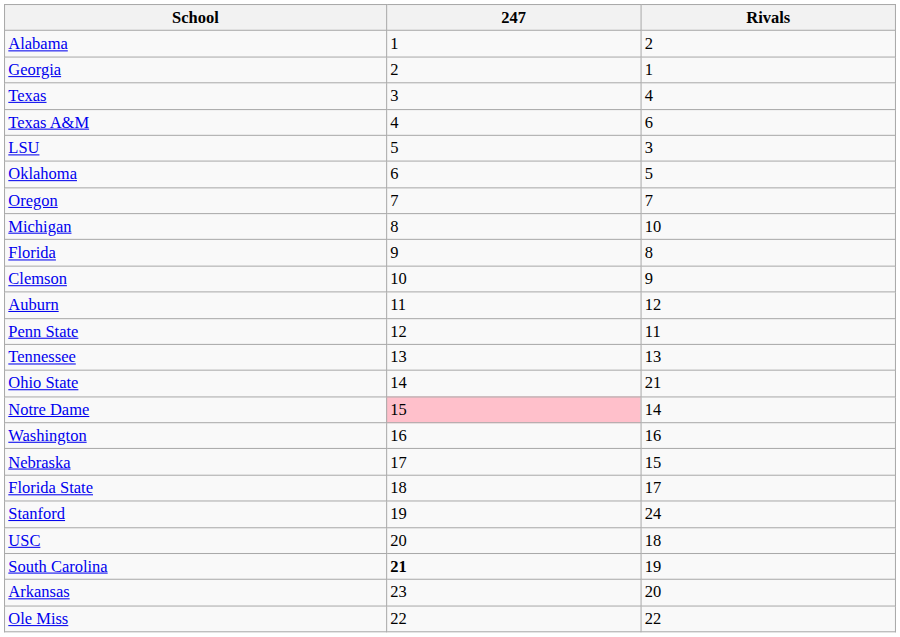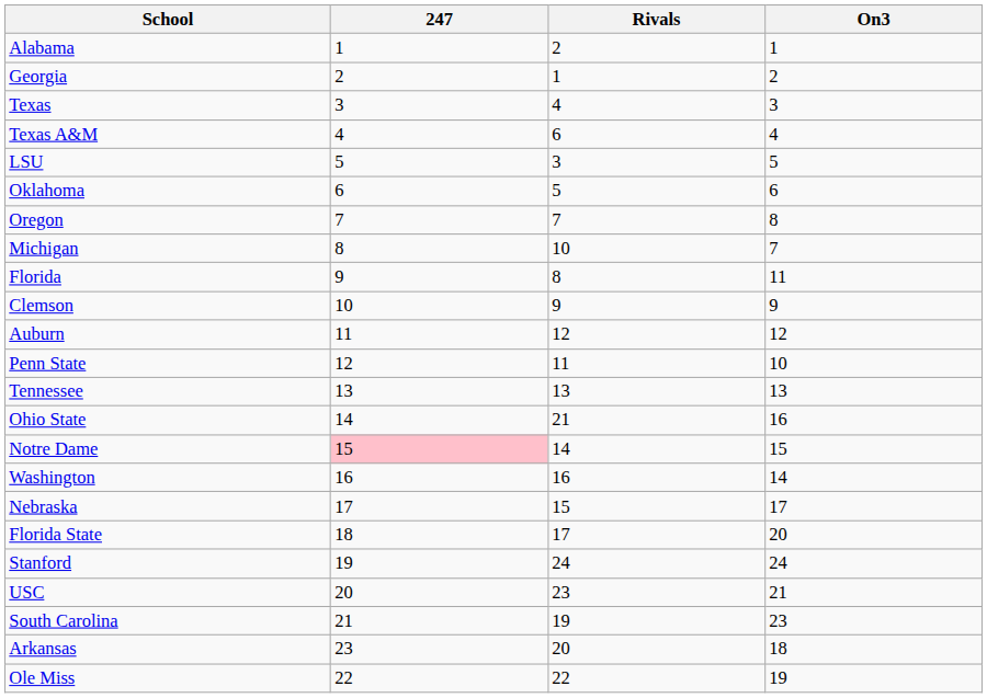 <table class="wikitable sortable">
 <tr>
 <th bgcolor="#DDDDFF" width="12%">School</th>
 <th bgcolor="#DDDDFF" width="8%">247</th>
 <th bgcolor="#DDDDFF" width="8%">Rivals</th>
+<th bgcolor="#DDDDFF" width="8%">On3</th>
 </tr>
 <tr>
 <td><a href='#'>Alabama</a></td>
 <td>1</td>
 <td>2</td>
+<td>1</td>
 </tr>
 <tr>
 <td><a href='#'>Georgia</a></td>
 <td>2</td>
 <td>1</td>
+<td>2</td>
 </tr>
 <tr>
 <td><a href='#'>Texas</a></td>
 <td>3</td>
 <td>4</td>
+<td>3</td>
 </tr>
 <tr>
 <td><a href='#'>Texas A&M</a></td>
 <td>4</td>
 <td>6</td>
+<td>4</td>
 </tr>
 <tr>
 <td><a href='#'>LSU</a></td>
 <td>5</td>
 <td>3</td>
+<td>5</td>
 </tr>
 <tr>
 <td><a href='#'>Oklahoma</a></td>
 <td>6</td>
 <td>5</td>
+<td>6</td>
 </tr>
 <tr>
 <td><a href='#'>Oregon</a></td>
 <td>7</td>
 <td>7</td>
+<td>8</td>
 </tr>
 <tr>
 <td><a href='#'>Michigan</a></td>
 <td>8</td>
 <td>10</td>
+<td>7</td>
 </tr>
 <tr>
 <td><a href='#'>Florida</a></td>
 <td>9</td>
 <td>8</td>
+<td>11</td>
 </tr>
 <tr>
 <td><a href='#'>Clemson</a></td>
 <td>10</td>
+<td>9</td>
 <td>9</td>
 </tr>
 <tr>
 <td><a href='#'>Auburn</a></td>
 <td>11</td>
 <td>12</td>
+<td>12</td>
 </tr>
 <tr>
 <td><a href='#'>Penn State</a></td>
 <td>12</td>
 <td>11</td>
+<td>10</td>
 </tr>
 <tr>
 <td><a href='#'>Tennessee</a></td>
+<td>13</td>
 <td>13</td>
 <td>13</td>
 </tr>
 <tr>
 <td><a href='#'>Ohio State</a></td>
 <td>14</td>
 <td>21</td>
+<td>16</td>
 </tr>
 <tr>
 <td><a href='#'>Notre Dame</a></td>
 <td style="background: pink;">15</td>
 <td>14</td>
+<td>15</td>
 </tr>
 <tr>
 <td><a href='#'>Washington</a></td>
 <td>16</td>
 <td>16</td>
+<td>14</td>
 </tr>
 <tr>
 <td><a href='#'>Nebraska</a></td>
 <td>17</td>
 <td>15</td>
+<td>17</td>
 </tr>
 <tr>
 <td><a href='#'>Florida State</a></td>
 <td>18</td>
 <td>17</td>
+<td>20</td>
 </tr>
 <tr>
 <td><a href='#'>Stanford</a></td>
 <td>19</td>
 <td>24</td>
+<td>24</td>
 </tr>
 <tr>
 <td><a href='#'>USC</a></td>
 <td>20</td>
-<td>18</td>
+<td>23</td>
+<td>21</td>
 </tr>
 <tr>
 <td><a href='#'>South Carolina</a></td>
-<td><strong>21</strong></td>
+<td>21</td>
 <td>19</td>
+<td>23</td>
 </tr>
 <tr>
 <td><a href='#'>Arkansas</a></td>
 <td>23</td>
 <td>20</td>
+<td>18</td>
 </tr>
 <tr>
 <td><a href='#'>Ole Miss</a></td>
 <td>22</td>
 <td>22</td>
+<td>19</td>
 </tr>
 </table>
